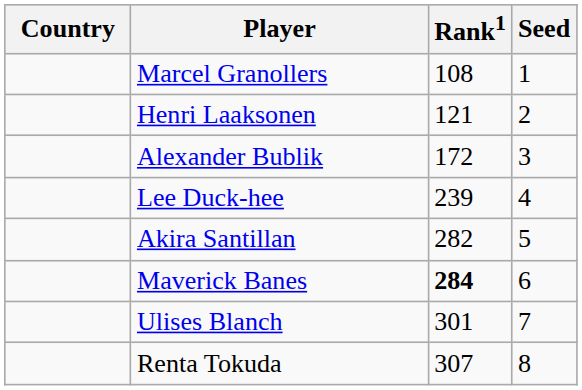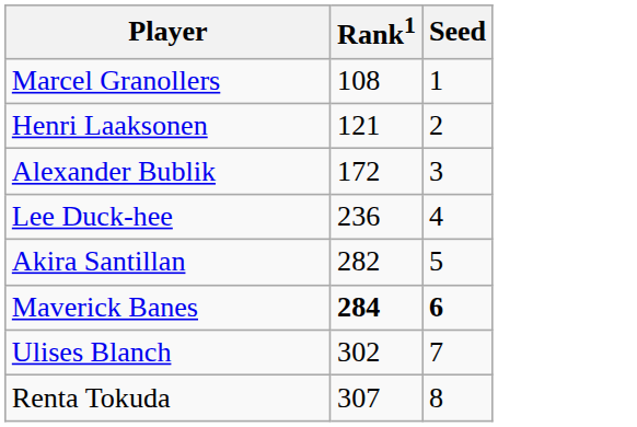 <table class="sortable wikitable">
 <tr>
-<th width="70">Country</th>
 <th width="175">Player</th>
 <th>Rank<sup>1</sup></th>
 <th>Seed</th>
 </tr>
 <tr>
-<td></td>
 <td><a href='#'>Marcel Granollers</a></td>
 <td>108</td>
 <td>1</td>
 </tr>
 <tr>
-<td></td>
 <td><a href='#'>Henri Laaksonen</a></td>
 <td>121</td>
 <td>2</td>
 </tr>
 <tr>
-<td></td>
 <td><a href='#'>Alexander Bublik</a></td>
 <td>172</td>
 <td>3</td>
 </tr>
 <tr>
-<td></td>
 <td><a href='#'>Lee Duck-hee</a></td>
-<td>239</td>
+<td>236</td>
 <td>4</td>
 </tr>
 <tr>
-<td></td>
 <td><a href='#'>Akira Santillan</a></td>
 <td>282</td>
 <td>5</td>
 </tr>
 <tr>
-<td></td>
 <td><a href='#'>Maverick Banes</a></td>
 <td><strong>284</strong></td>
-<td>6</td>
+<td><strong>6</strong></td>
 </tr>
 <tr>
-<td></td>
 <td><a href='#'>Ulises Blanch</a></td>
-<td>301</td>
+<td>302</td>
 <td>7</td>
 </tr>
 <tr>
-<td></td>
 <td>Renta Tokuda</td>
 <td>307</td>
 <td>8</td>
 </tr>
 </table>
